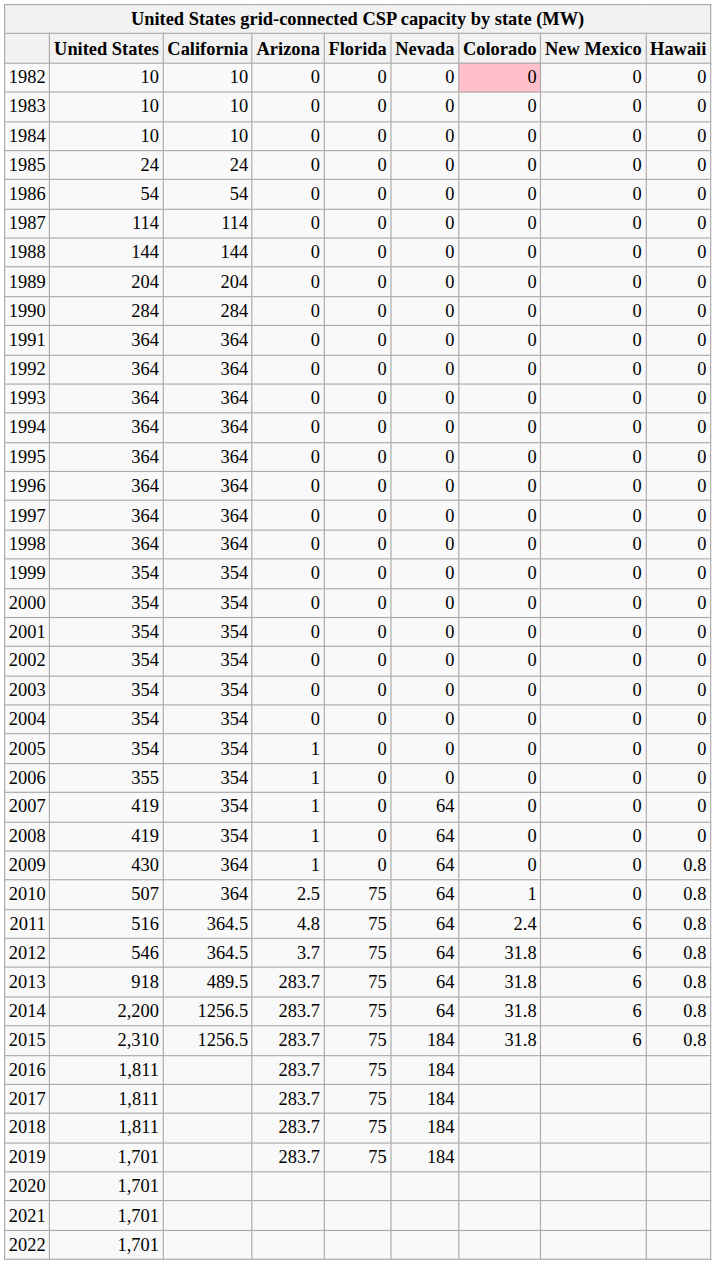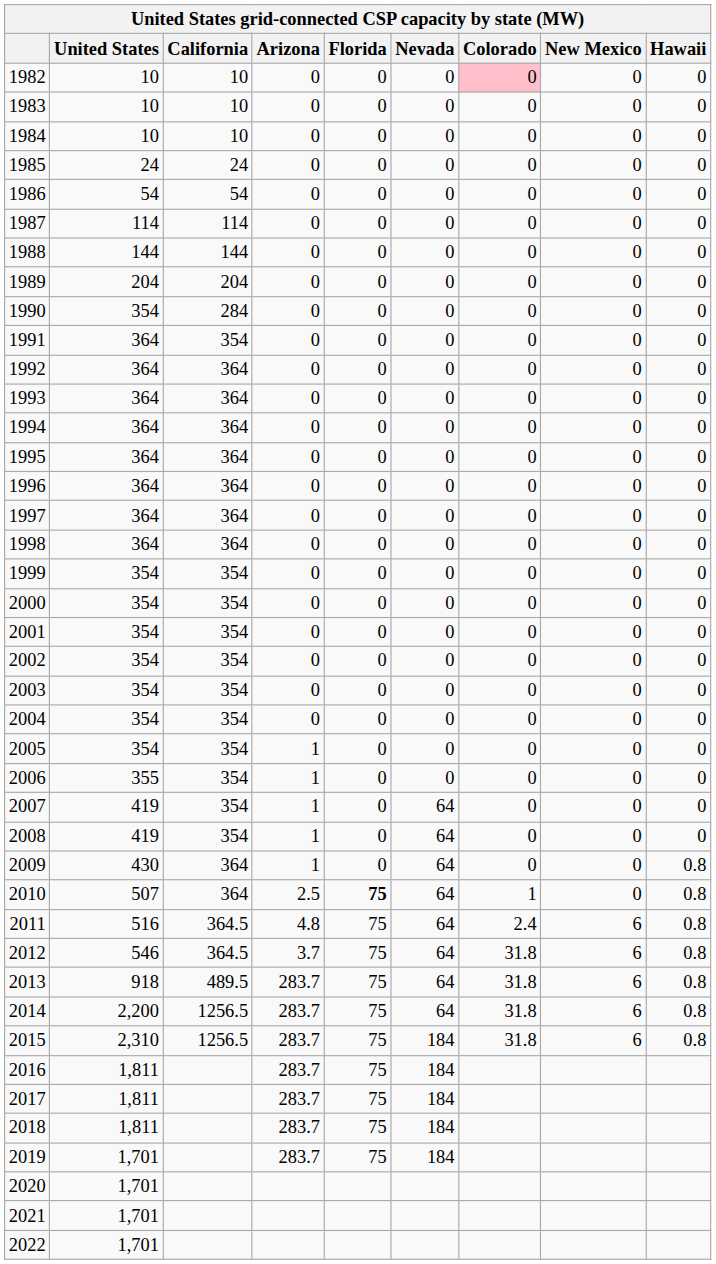 <table class="wikitable collapsible collapsed " style="text-align:right">
 <tr>
 <th colspan=9>United States grid-connected CSP capacity by state (MW)</th>
 </tr>
 <tr>
 <th></th>
 <th>United States</th>
 <th>California</th>
 <th>Arizona</th>
 <th>Florida</th>
 <th>Nevada</th>
 <th>Colorado</th>
 <th>New Mexico</th>
 <th>Hawaii</th>
 </tr>
 <tr>
 <td>1982</td>
 <td>10</td>
 <td>10</td>
 <td>0</td>
 <td>0</td>
 <td>0</td>
 <td style="background: pink;">0</td>
 <td>0</td>
 <td>0</td>
 </tr>
 <tr>
 <td>1983</td>
 <td>10</td>
 <td>10</td>
 <td>0</td>
 <td>0</td>
 <td>0</td>
 <td>0</td>
 <td>0</td>
 <td>0</td>
 </tr>
 <tr>
 <td>1984</td>
 <td>10</td>
 <td>10</td>
 <td>0</td>
 <td>0</td>
 <td>0</td>
 <td>0</td>
 <td>0</td>
 <td>0</td>
 </tr>
 <tr>
 <td>1985</td>
 <td>24</td>
 <td>24</td>
 <td>0</td>
 <td>0</td>
 <td>0</td>
 <td>0</td>
 <td>0</td>
 <td>0</td>
 </tr>
 <tr>
 <td>1986</td>
 <td>54</td>
 <td>54</td>
 <td>0</td>
 <td>0</td>
 <td>0</td>
 <td>0</td>
 <td>0</td>
 <td>0</td>
 </tr>
 <tr>
 <td>1987</td>
 <td>114</td>
 <td>114</td>
 <td>0</td>
 <td>0</td>
 <td>0</td>
 <td>0</td>
 <td>0</td>
 <td>0</td>
 </tr>
 <tr>
 <td>1988</td>
 <td>144</td>
 <td>144</td>
 <td>0</td>
 <td>0</td>
 <td>0</td>
 <td>0</td>
 <td>0</td>
 <td>0</td>
 </tr>
 <tr>
 <td>1989</td>
 <td>204</td>
 <td>204</td>
 <td>0</td>
 <td>0</td>
 <td>0</td>
 <td>0</td>
 <td>0</td>
 <td>0</td>
 </tr>
 <tr>
 <td>1990</td>
-<td>284</td>
+<td>354</td>
 <td>284</td>
 <td>0</td>
 <td>0</td>
 <td>0</td>
 <td>0</td>
 <td>0</td>
 <td>0</td>
 </tr>
 <tr>
 <td>1991</td>
 <td>364</td>
-<td>364</td>
+<td>354</td>
 <td>0</td>
 <td>0</td>
 <td>0</td>
 <td>0</td>
 <td>0</td>
 <td>0</td>
 </tr>
 <tr>
 <td>1992</td>
 <td>364</td>
 <td>364</td>
 <td>0</td>
 <td>0</td>
 <td>0</td>
 <td>0</td>
 <td>0</td>
 <td>0</td>
 </tr>
 <tr>
 <td>1993</td>
 <td>364</td>
 <td>364</td>
 <td>0</td>
 <td>0</td>
 <td>0</td>
 <td>0</td>
 <td>0</td>
 <td>0</td>
 </tr>
 <tr>
 <td>1994</td>
 <td>364</td>
 <td>364</td>
 <td>0</td>
 <td>0</td>
 <td>0</td>
 <td>0</td>
 <td>0</td>
 <td>0</td>
 </tr>
 <tr>
 <td>1995</td>
 <td>364</td>
 <td>364</td>
 <td>0</td>
 <td>0</td>
 <td>0</td>
 <td>0</td>
 <td>0</td>
 <td>0</td>
 </tr>
 <tr>
 <td>1996</td>
 <td>364</td>
 <td>364</td>
 <td>0</td>
 <td>0</td>
 <td>0</td>
 <td>0</td>
 <td>0</td>
 <td>0</td>
 </tr>
 <tr>
 <td>1997</td>
 <td>364</td>
 <td>364</td>
 <td>0</td>
 <td>0</td>
 <td>0</td>
 <td>0</td>
 <td>0</td>
 <td>0</td>
 </tr>
 <tr>
 <td>1998</td>
 <td>364</td>
 <td>364</td>
 <td>0</td>
 <td>0</td>
 <td>0</td>
 <td>0</td>
 <td>0</td>
 <td>0</td>
 </tr>
 <tr>
 <td>1999</td>
 <td>354</td>
 <td>354</td>
 <td>0</td>
 <td>0</td>
 <td>0</td>
 <td>0</td>
 <td>0</td>
 <td>0</td>
 </tr>
 <tr>
 <td>2000</td>
 <td>354</td>
 <td>354</td>
 <td>0</td>
 <td>0</td>
 <td>0</td>
 <td>0</td>
 <td>0</td>
 <td>0</td>
 </tr>
 <tr>
 <td>2001</td>
 <td>354</td>
 <td>354</td>
 <td>0</td>
 <td>0</td>
 <td>0</td>
 <td>0</td>
 <td>0</td>
 <td>0</td>
 </tr>
 <tr>
 <td>2002</td>
 <td>354</td>
 <td>354</td>
 <td>0</td>
 <td>0</td>
 <td>0</td>
 <td>0</td>
 <td>0</td>
 <td>0</td>
 </tr>
 <tr>
 <td>2003</td>
 <td>354</td>
 <td>354</td>
 <td>0</td>
 <td>0</td>
 <td>0</td>
 <td>0</td>
 <td>0</td>
 <td>0</td>
 </tr>
 <tr>
 <td>2004</td>
 <td>354</td>
 <td>354</td>
 <td>0</td>
 <td>0</td>
 <td>0</td>
 <td>0</td>
 <td>0</td>
 <td>0</td>
 </tr>
 <tr>
 <td>2005</td>
 <td>354</td>
 <td>354</td>
 <td>1</td>
 <td>0</td>
 <td>0</td>
 <td>0</td>
 <td>0</td>
 <td>0</td>
 </tr>
 <tr>
 <td>2006</td>
 <td>355</td>
 <td>354</td>
 <td>1</td>
 <td>0</td>
 <td>0</td>
 <td>0</td>
 <td>0</td>
 <td>0</td>
 </tr>
 <tr>
 <td>2007</td>
 <td>419</td>
 <td>354</td>
 <td>1</td>
 <td>0</td>
 <td>64</td>
 <td>0</td>
 <td>0</td>
 <td>0</td>
 </tr>
 <tr>
 <td>2008</td>
 <td>419</td>
 <td>354</td>
 <td>1</td>
 <td>0</td>
 <td>64</td>
 <td>0</td>
 <td>0</td>
 <td>0</td>
 </tr>
 <tr>
 <td>2009</td>
 <td>430</td>
 <td>364</td>
 <td>1</td>
 <td>0</td>
 <td>64</td>
 <td>0</td>
 <td>0</td>
 <td>0.8</td>
 </tr>
 <tr>
 <td>2010</td>
 <td>507</td>
 <td>364</td>
 <td>2.5</td>
-<td>75</td>
+<td><strong>75</strong></td>
 <td>64</td>
 <td>1</td>
 <td>0</td>
 <td>0.8</td>
 </tr>
 <tr>
 <td>2011</td>
 <td>516</td>
 <td>364.5</td>
 <td>4.8</td>
 <td>75</td>
 <td>64</td>
 <td>2.4</td>
 <td>6</td>
 <td>0.8</td>
 </tr>
 <tr>
 <td>2012</td>
 <td>546</td>
 <td>364.5</td>
 <td>3.7</td>
 <td>75</td>
 <td>64</td>
 <td>31.8</td>
 <td>6</td>
 <td>0.8</td>
 </tr>
 <tr>
 <td>2013</td>
 <td>918</td>
 <td>489.5</td>
 <td>283.7</td>
 <td>75</td>
 <td>64</td>
 <td>31.8</td>
 <td>6</td>
 <td>0.8</td>
 </tr>
 <tr>
 <td>2014</td>
 <td>2,200</td>
 <td>1256.5</td>
 <td>283.7</td>
 <td>75</td>
 <td>64</td>
 <td>31.8</td>
 <td>6</td>
 <td>0.8</td>
 </tr>
 <tr>
 <td>2015</td>
 <td>2,310</td>
 <td>1256.5</td>
 <td>283.7</td>
 <td>75</td>
 <td>184</td>
 <td>31.8</td>
 <td>6</td>
 <td>0.8</td>
 </tr>
 <tr>
 <td>2016</td>
 <td>1,811</td>
 <td></td>
 <td>283.7</td>
 <td>75</td>
 <td>184</td>
 <td></td>
 <td></td>
 <td></td>
 </tr>
 <tr>
 <td>2017</td>
 <td>1,811</td>
 <td></td>
 <td>283.7</td>
 <td>75</td>
 <td>184</td>
 <td></td>
 <td></td>
 <td></td>
 </tr>
 <tr>
 <td>2018</td>
 <td>1,811</td>
 <td></td>
 <td>283.7</td>
 <td>75</td>
 <td>184</td>
 <td></td>
 <td></td>
 <td></td>
 </tr>
 <tr>
 <td>2019</td>
 <td>1,701</td>
 <td></td>
 <td>283.7</td>
 <td>75</td>
 <td>184</td>
 <td></td>
 <td></td>
 <td></td>
 </tr>
 <tr>
 <td>2020</td>
 <td>1,701</td>
 <td></td>
 <td></td>
 <td></td>
 <td></td>
 <td></td>
 <td></td>
 <td></td>
 </tr>
 <tr>
 <td>2021</td>
 <td>1,701</td>
 <td></td>
 <td></td>
 <td></td>
 <td></td>
 <td></td>
 <td></td>
 <td></td>
 </tr>
 <tr>
 <td>2022</td>
 <td>1,701</td>
 <td></td>
 <td></td>
 <td></td>
 <td></td>
 <td></td>
 <td></td>
 <td></td>
 </tr>
 </table>
